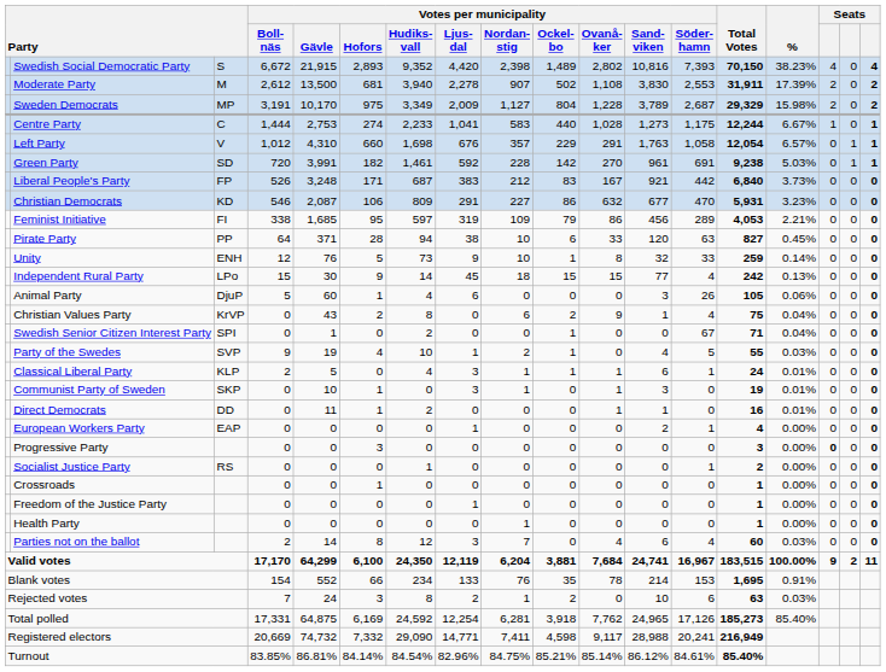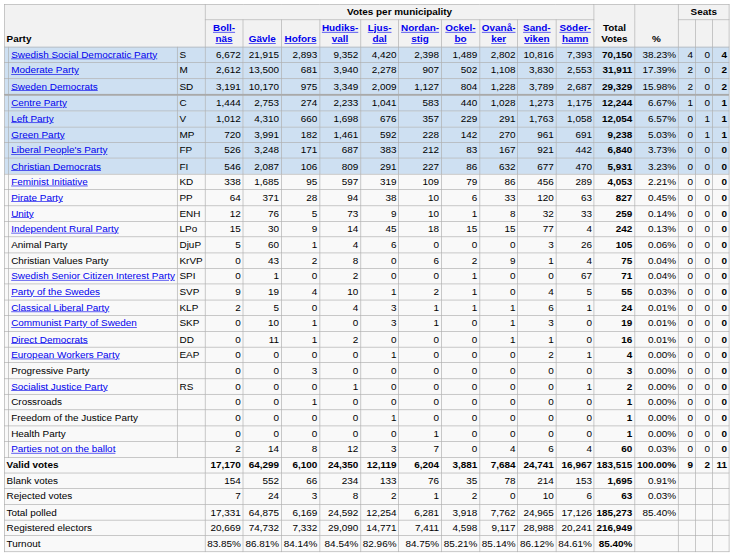 <table class="wikitable" border="1" style="text-align:right;">
 <tr>
 <th style="text-align:left;" valign=bottom rowspan=2 colspan=3>Party</th>
 <th colspan=10>Votes per municipality</th>
 <th align=center valign=bottom rowspan=2 width="50">Total Votes</th>
 <th align=center valign=bottom rowspan=2 width="50">%</th>
 <th colspan=3>Seats</th>
 </tr>
 <tr>
 <th align=center valign=bottom width="50"><a href='#'>Boll- näs</a></th>
 <th align=center valign=bottom width="50"><a href='#'>Gävle</a></th>
 <th align=center valign=bottom width="50"><a href='#'>Hofors</a></th>
 <th align=center valign=bottom width="50"><a href='#'>Hudiks- vall</a></th>
 <th align=center valign=bottom width="50"><a href='#'>Ljus- dal</a></th>
 <th align=center valign=bottom width="50"><a href='#'>Nordan- stig</a></th>
 <th align=center valign=bottom width="50"><a href='#'>Ockel- bo</a></th>
 <th align=center valign=bottom width="50"><a href='#'>Ovanå- ker</a></th>
 <th align=center valign=bottom width="50"><a href='#'>Sand- viken</a></th>
 <th align=center valign=bottom width="50"><a href='#'>Söder- hamn</a></th>
 <th align=center valign=bottom width="20"><small></small></th>
 <th align=center valign=bottom width="20"><small><a href='#'></a></small></th>
 <th align=center valign=bottom width="20"><small></small></th>
 </tr>
 <tr style="background:#CEE0F2;">
 <td></td>
 <td align=left style="white-space: nowrap;"><a href='#'>Swedish Social Democratic Party</a></td>
 <td align=left>S</td>
 <td>6,672</td>
 <td>21,915</td>
 <td>2,893</td>
 <td>9,352</td>
 <td>4,420</td>
 <td>2,398</td>
 <td>1,489</td>
 <td>2,802</td>
 <td>10,816</td>
 <td>7,393</td>
 <td><strong>70,150</strong></td>
 <td>38.23%</td>
 <td>4</td>
 <td>0</td>
 <td><strong>4</strong></td>
 </tr>
 <tr style="background:#CEE0F2;">
 <td></td>
 <td align=left><a href='#'>Moderate Party</a></td>
 <td align=left>M</td>
 <td>2,612</td>
 <td>13,500</td>
 <td>681</td>
 <td>3,940</td>
 <td>2,278</td>
 <td>907</td>
 <td>502</td>
 <td>1,108</td>
 <td>3,830</td>
 <td>2,553</td>
 <td><strong>31,911</strong></td>
 <td>17.39%</td>
 <td>2</td>
 <td>0</td>
 <td><strong>2</strong></td>
 </tr>
 <tr style="background:#CEE0F2;">
 <td></td>
 <td align=left><a href='#'>Sweden Democrats</a></td>
-<td align=left>MP</td>
+<td align=left>SD</td>
 <td>3,191</td>
 <td>10,170</td>
 <td>975</td>
 <td>3,349</td>
 <td>2,009</td>
 <td>1,127</td>
 <td>804</td>
 <td>1,228</td>
 <td>3,789</td>
 <td>2,687</td>
 <td><strong>29,329</strong></td>
 <td>15.98%</td>
 <td>2</td>
 <td>0</td>
 <td><strong>2</strong></td>
 </tr>
 <tr style="background:#CEE0F2; border-top:3px solid darkgray;">
 <td></td>
 <td align=left><a href='#'>Centre Party</a></td>
 <td align=left>C</td>
 <td>1,444</td>
 <td>2,753</td>
 <td>274</td>
 <td>2,233</td>
 <td>1,041</td>
 <td>583</td>
 <td>440</td>
 <td>1,028</td>
 <td>1,273</td>
 <td>1,175</td>
 <td><strong>12,244</strong></td>
 <td>6.67%</td>
 <td>1</td>
 <td>0</td>
 <td><strong>1</strong></td>
 </tr>
 <tr style="background:#CEE0F2;">
 <td></td>
 <td align=left><a href='#'>Left Party</a></td>
 <td align=left>V</td>
 <td>1,012</td>
 <td>4,310</td>
 <td>660</td>
 <td>1,698</td>
 <td>676</td>
 <td>357</td>
 <td>229</td>
 <td>291</td>
 <td>1,763</td>
 <td>1,058</td>
 <td><strong>12,054</strong></td>
 <td>6.57%</td>
 <td>0</td>
 <td>1</td>
 <td><strong>1</strong></td>
 </tr>
 <tr style="background:#CEE0F2;">
 <td></td>
 <td align=left><a href='#'>Green Party</a></td>
-<td align=left>SD</td>
+<td align=left>MP</td>
 <td>720</td>
 <td>3,991</td>
 <td>182</td>
 <td>1,461</td>
 <td>592</td>
 <td>228</td>
 <td>142</td>
 <td>270</td>
 <td>961</td>
 <td>691</td>
 <td><strong>9,238</strong></td>
 <td>5.03%</td>
 <td>0</td>
 <td>1</td>
 <td><strong>1</strong></td>
 </tr>
 <tr style="background:#CEE0F2;">
 <td></td>
 <td align=left><a href='#'>Liberal People's Party</a></td>
 <td align=left>FP</td>
 <td>526</td>
 <td>3,248</td>
 <td>171</td>
 <td>687</td>
 <td>383</td>
 <td>212</td>
 <td>83</td>
 <td>167</td>
 <td>921</td>
 <td>442</td>
 <td><strong>6,840</strong></td>
 <td>3.73%</td>
 <td>0</td>
 <td>0</td>
 <td><strong>0</strong></td>
 </tr>
 <tr style="background:#CEE0F2;">
 <td></td>
 <td align=left><a href='#'>Christian Democrats</a></td>
-<td align=left>KD</td>
+<td align=left>FI</td>
 <td>546</td>
 <td>2,087</td>
 <td>106</td>
 <td>809</td>
 <td>291</td>
 <td>227</td>
 <td>86</td>
 <td>632</td>
 <td>677</td>
 <td>470</td>
 <td><strong>5,931</strong></td>
 <td>3.23%</td>
 <td>0</td>
 <td>0</td>
 <td><strong>0</strong></td>
 </tr>
 <tr>
 <td></td>
 <td align=left><a href='#'>Feminist Initiative</a></td>
-<td align=left>FI</td>
+<td align=left>KD</td>
 <td>338</td>
 <td>1,685</td>
 <td>95</td>
 <td>597</td>
 <td>319</td>
 <td>109</td>
 <td>79</td>
 <td>86</td>
 <td>456</td>
 <td>289</td>
 <td><strong>4,053</strong></td>
 <td>2.21%</td>
 <td>0</td>
 <td>0</td>
 <td><strong>0</strong></td>
 </tr>
 <tr>
 <td></td>
 <td align=left><a href='#'>Pirate Party</a></td>
 <td align=left>PP</td>
 <td>64</td>
 <td>371</td>
 <td>28</td>
 <td>94</td>
 <td>38</td>
 <td>10</td>
 <td>6</td>
 <td>33</td>
 <td>120</td>
 <td>63</td>
 <td><strong>827</strong></td>
 <td>0.45%</td>
 <td>0</td>
 <td>0</td>
 <td><strong>0</strong></td>
 </tr>
 <tr>
 <td></td>
 <td align=left><a href='#'>Unity</a></td>
 <td align=left>ENH</td>
 <td>12</td>
 <td>76</td>
 <td>5</td>
 <td>73</td>
 <td>9</td>
 <td>10</td>
 <td>1</td>
 <td>8</td>
 <td>32</td>
 <td>33</td>
 <td><strong>259</strong></td>
 <td>0.14%</td>
 <td>0</td>
 <td>0</td>
 <td><strong>0</strong></td>
 </tr>
 <tr>
 <td></td>
 <td align=left><a href='#'>Independent Rural Party</a></td>
 <td align=left>LPo</td>
 <td>15</td>
 <td>30</td>
 <td>9</td>
 <td>14</td>
 <td>45</td>
 <td>18</td>
 <td>15</td>
 <td>15</td>
 <td>77</td>
 <td>4</td>
 <td><strong>242</strong></td>
 <td>0.13%</td>
 <td>0</td>
 <td>0</td>
 <td><strong>0</strong></td>
 </tr>
 <tr>
 <td></td>
 <td align=left>Animal Party</td>
 <td align=left>DjuP</td>
 <td>5</td>
 <td>60</td>
 <td>1</td>
 <td>4</td>
 <td>6</td>
 <td>0</td>
 <td>0</td>
 <td>0</td>
 <td>3</td>
 <td>26</td>
 <td><strong>105</strong></td>
 <td>0.06%</td>
 <td>0</td>
 <td>0</td>
 <td><strong>0</strong></td>
 </tr>
 <tr>
 <td></td>
 <td align=left>Christian Values Party</td>
 <td align=left>KrVP</td>
 <td>0</td>
 <td>43</td>
 <td>2</td>
 <td>8</td>
 <td>0</td>
 <td>6</td>
 <td>2</td>
 <td>9</td>
 <td>1</td>
 <td>4</td>
 <td><strong>75</strong></td>
 <td>0.04%</td>
 <td>0</td>
 <td>0</td>
 <td><strong>0</strong></td>
 </tr>
 <tr>
 <td></td>
 <td align=left><a href='#'>Swedish Senior Citizen Interest Party</a></td>
 <td align=left>SPI</td>
 <td>0</td>
 <td>1</td>
 <td>0</td>
 <td>2</td>
 <td>0</td>
 <td>0</td>
 <td>1</td>
 <td>0</td>
 <td>0</td>
 <td>67</td>
 <td><strong>71</strong></td>
 <td>0.04%</td>
 <td>0</td>
 <td>0</td>
 <td><strong>0</strong></td>
 </tr>
 <tr>
 <td></td>
 <td align=left><a href='#'>Party of the Swedes</a></td>
 <td align=left>SVP</td>
 <td>9</td>
 <td>19</td>
 <td>4</td>
 <td>10</td>
 <td>1</td>
 <td>2</td>
 <td>1</td>
 <td>0</td>
 <td>4</td>
 <td>5</td>
 <td><strong>55</strong></td>
 <td>0.03%</td>
 <td>0</td>
 <td>0</td>
 <td><strong>0</strong></td>
 </tr>
 <tr>
 <td></td>
 <td align=left><a href='#'>Classical Liberal Party</a></td>
 <td align=left>KLP</td>
 <td>2</td>
 <td>5</td>
 <td>0</td>
 <td>4</td>
 <td>3</td>
 <td>1</td>
 <td>1</td>
 <td>1</td>
 <td>6</td>
 <td>1</td>
 <td><strong>24</strong></td>
 <td>0.01%</td>
 <td>0</td>
 <td>0</td>
 <td><strong>0</strong></td>
 </tr>
 <tr>
 <td></td>
 <td align=left><a href='#'>Communist Party of Sweden</a></td>
 <td align=left>SKP</td>
 <td>0</td>
 <td>10</td>
 <td>1</td>
 <td>0</td>
 <td>3</td>
 <td>1</td>
 <td>0</td>
 <td>1</td>
 <td>3</td>
 <td>0</td>
 <td><strong>19</strong></td>
 <td>0.01%</td>
 <td>0</td>
 <td>0</td>
 <td><strong>0</strong></td>
 </tr>
 <tr>
 <td></td>
 <td align=left><a href='#'>Direct Democrats</a></td>
 <td align=left>DD</td>
 <td>0</td>
 <td>11</td>
 <td>1</td>
 <td>2</td>
 <td>0</td>
 <td>0</td>
 <td>0</td>
 <td>1</td>
 <td>1</td>
 <td>0</td>
 <td><strong>16</strong></td>
 <td>0.01%</td>
 <td>0</td>
 <td>0</td>
 <td><strong>0</strong></td>
 </tr>
 <tr>
 <td></td>
 <td align=left><a href='#'>European Workers Party</a></td>
 <td align=left>EAP</td>
 <td>0</td>
 <td>0</td>
 <td>0</td>
 <td>0</td>
 <td>1</td>
 <td>0</td>
 <td>0</td>
 <td>0</td>
 <td>2</td>
 <td>1</td>
 <td><strong>4</strong></td>
 <td>0.00%</td>
 <td>0</td>
 <td>0</td>
 <td><strong>0</strong></td>
 </tr>
 <tr>
 <td></td>
 <td align=left>Progressive Party</td>
 <td></td>
 <td>0</td>
 <td>0</td>
 <td>3</td>
 <td>0</td>
 <td>0</td>
 <td>0</td>
 <td>0</td>
 <td>0</td>
 <td>0</td>
 <td>0</td>
 <td><strong>3</strong></td>
 <td>0.00%</td>
-<td><strong>0</strong></td>
+<td>0</td>
 <td>0</td>
 <td><strong>0</strong></td>
 </tr>
 <tr>
 <td></td>
 <td align=left><a href='#'>Socialist Justice Party</a></td>
 <td align=left>RS</td>
 <td>0</td>
 <td>0</td>
 <td>0</td>
 <td>1</td>
 <td>0</td>
 <td>0</td>
 <td>0</td>
 <td>0</td>
 <td>0</td>
 <td>1</td>
 <td><strong>2</strong></td>
 <td>0.00%</td>
 <td>0</td>
 <td>0</td>
 <td><strong>0</strong></td>
 </tr>
 <tr>
 <td></td>
 <td align=left>Crossroads</td>
 <td></td>
 <td>0</td>
 <td>0</td>
 <td>1</td>
 <td>0</td>
 <td>0</td>
 <td>0</td>
 <td>0</td>
 <td>0</td>
 <td>0</td>
 <td>0</td>
 <td><strong>1</strong></td>
 <td>0.00%</td>
 <td>0</td>
 <td>0</td>
 <td><strong>0</strong></td>
 </tr>
 <tr>
 <td></td>
 <td align=left>Freedom of the Justice Party</td>
 <td></td>
 <td>0</td>
 <td>0</td>
 <td>0</td>
 <td>0</td>
 <td>1</td>
 <td>0</td>
 <td>0</td>
 <td>0</td>
 <td>0</td>
 <td>0</td>
 <td><strong>1</strong></td>
 <td>0.00%</td>
 <td>0</td>
 <td>0</td>
 <td><strong>0</strong></td>
 </tr>
 <tr>
 <td></td>
 <td align=left>Health Party</td>
 <td></td>
 <td>0</td>
 <td>0</td>
 <td>0</td>
 <td>0</td>
 <td>0</td>
 <td>1</td>
 <td>0</td>
 <td>0</td>
 <td>0</td>
 <td>0</td>
 <td><strong>1</strong></td>
 <td>0.00%</td>
 <td>0</td>
 <td>0</td>
 <td><strong>0</strong></td>
 </tr>
 <tr>
 <td></td>
 <td align=left><a href='#'>Parties not on the ballot</a></td>
 <td></td>
 <td>2</td>
 <td>14</td>
 <td>8</td>
 <td>12</td>
 <td>3</td>
 <td>7</td>
 <td>0</td>
 <td>4</td>
 <td>6</td>
 <td>4</td>
 <td><strong>60</strong></td>
 <td>0.03%</td>
 <td>0</td>
 <td>0</td>
 <td><strong>0</strong></td>
 </tr>
 <tr style="font-weight:bold">
 <td align=left colspan=3>Valid votes</td>
 <td>17,170</td>
 <td>64,299</td>
 <td>6,100</td>
 <td>24,350</td>
 <td>12,119</td>
 <td>6,204</td>
 <td>3,881</td>
 <td>7,684</td>
 <td>24,741</td>
 <td>16,967</td>
 <td>183,515</td>
 <td>100.00%</td>
 <td>9</td>
 <td>2</td>
 <td>11</td>
 </tr>
 <tr>
 <td align=left colspan=3>Blank votes</td>
 <td>154</td>
 <td>552</td>
 <td>66</td>
 <td>234</td>
 <td>133</td>
 <td>76</td>
 <td>35</td>
 <td>78</td>
 <td>214</td>
 <td>153</td>
 <td><strong>1,695</strong></td>
 <td>0.91%</td>
 <td></td>
 <td></td>
 <td></td>
 </tr>
 <tr>
 <td align=left colspan=3>Rejected votes</td>
 <td>7</td>
 <td>24</td>
 <td>3</td>
 <td>8</td>
 <td>2</td>
 <td>1</td>
 <td>2</td>
 <td>0</td>
 <td>10</td>
 <td>6</td>
 <td><strong>63</strong></td>
 <td>0.03%</td>
 <td></td>
 <td></td>
 <td></td>
 </tr>
 <tr>
 <td align=left colspan=3>Total polled</td>
 <td>17,331</td>
 <td>64,875</td>
 <td>6,169</td>
 <td>24,592</td>
 <td>12,254</td>
 <td>6,281</td>
 <td>3,918</td>
 <td>7,762</td>
 <td>24,965</td>
 <td>17,126</td>
 <td><strong>185,273</strong></td>
 <td>85.40%</td>
 <td></td>
 <td></td>
 <td></td>
 </tr>
 <tr>
 <td align=left colspan=3>Registered electors</td>
 <td>20,669</td>
 <td>74,732</td>
 <td>7,332</td>
 <td>29,090</td>
 <td>14,771</td>
 <td>7,411</td>
 <td>4,598</td>
 <td>9,117</td>
 <td>28,988</td>
 <td>20,241</td>
 <td><strong>216,949</strong></td>
 <td></td>
 <td></td>
 <td></td>
 <td></td>
 </tr>
 <tr>
 <td align=left colspan=3>Turnout</td>
 <td>83.85%</td>
 <td>86.81%</td>
 <td>84.14%</td>
 <td>84.54%</td>
 <td>82.96%</td>
 <td>84.75%</td>
 <td>85.21%</td>
 <td>85.14%</td>
 <td>86.12%</td>
 <td>84.61%</td>
 <td><strong>85.40%</strong></td>
 <td></td>
 <td></td>
 <td></td>
 <td></td>
 </tr>
 </table>
